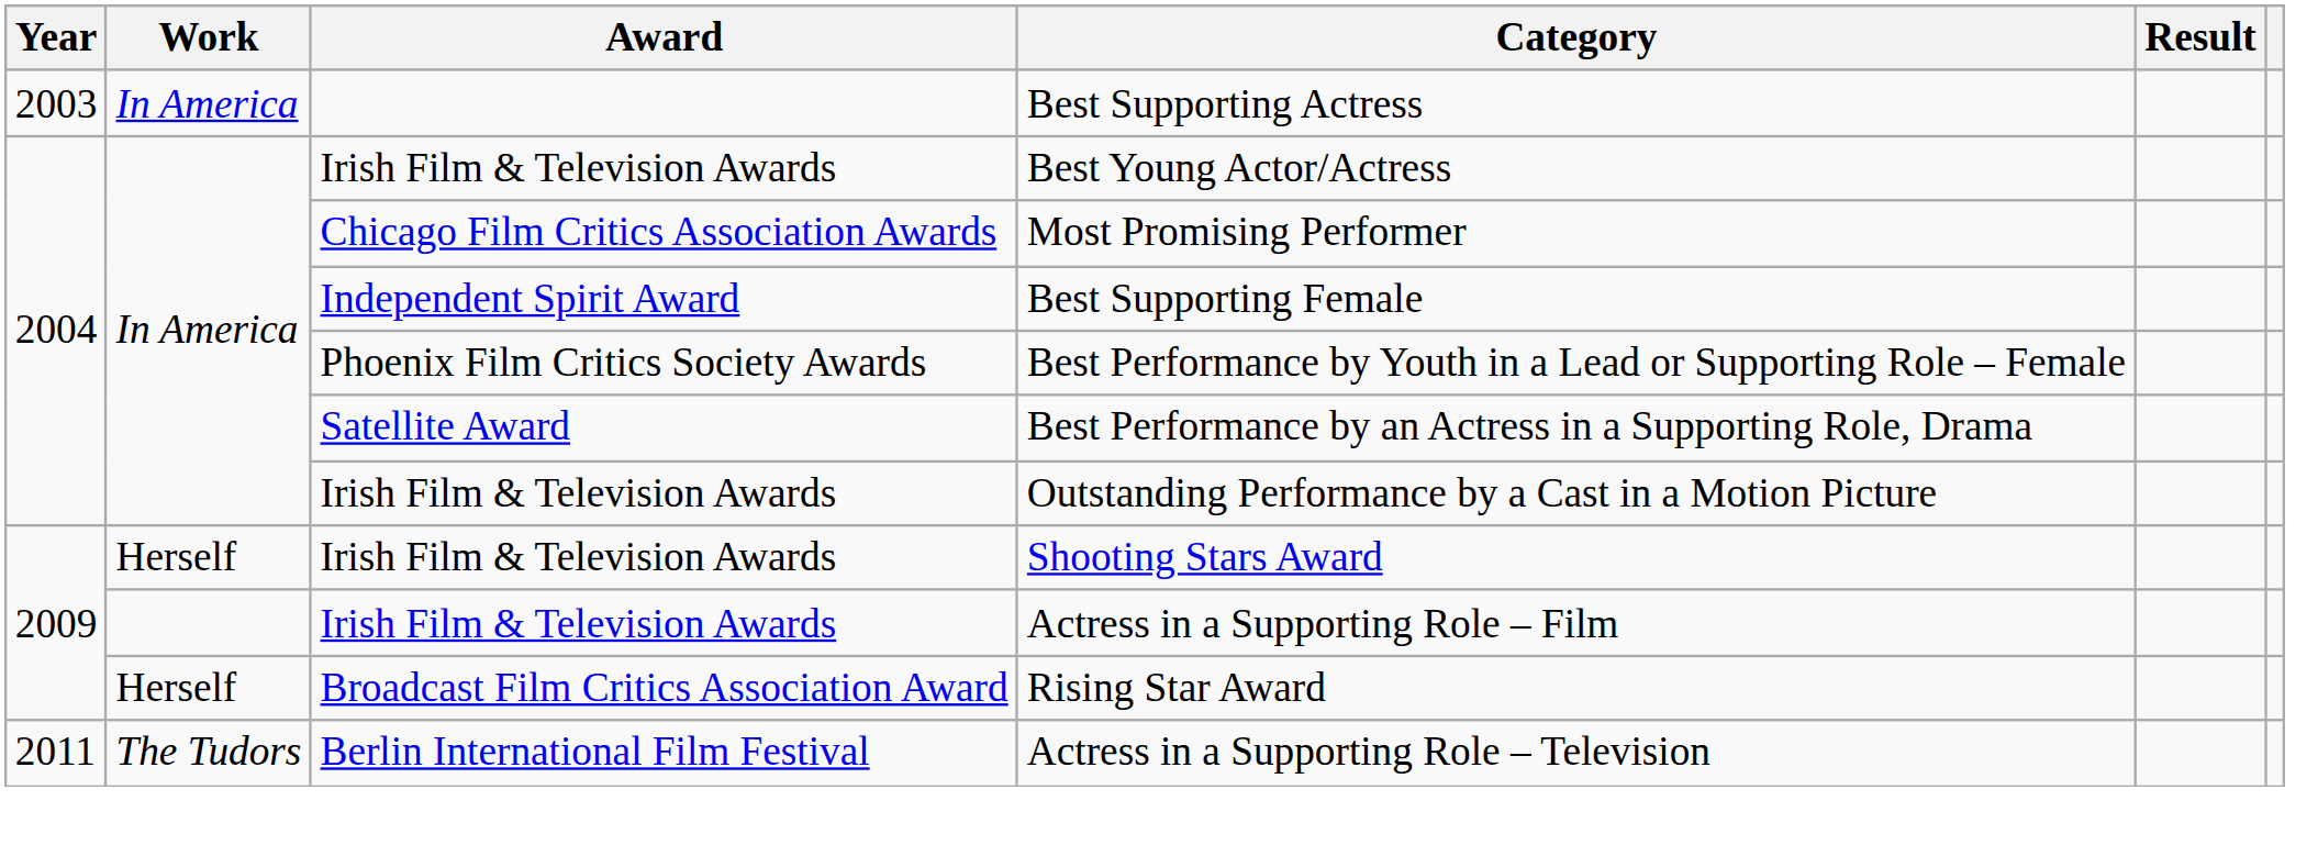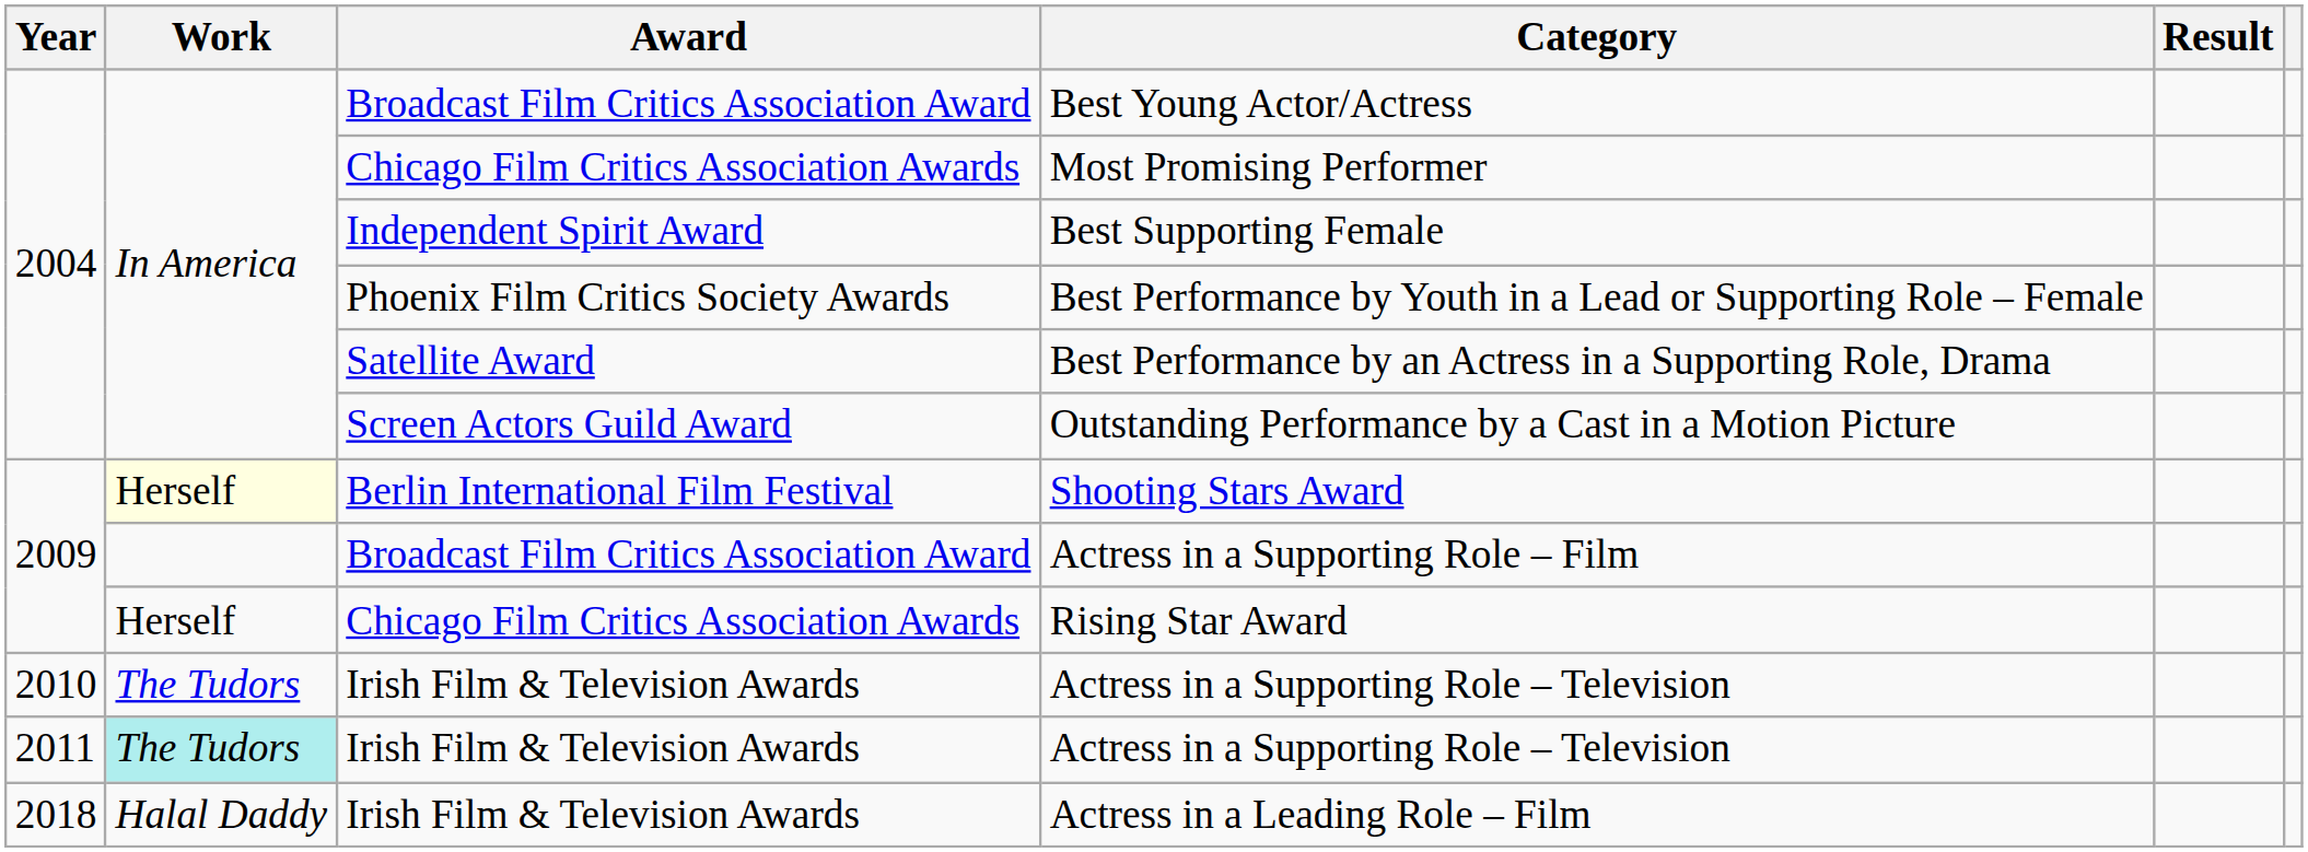 <table class="wikitable">
 <tr>
 <th>Year</th>
 <th>Work</th>
 <th>Award</th>
 <th>Category</th>
 <th>Result</th>
 <th></th>
 </tr>
 <tr>
-<td>2003</td>
-<td><em><a href='#'>In America</a></em></td>
-<td></td>
-<td>Best Supporting Actress</td>
-<td></td>
-<td style="text-align:center;"></td>
-</tr>
-<tr>
 <td rowspan="6">2004</td>
 <td rowspan="6"><em>In America</em></td>
-<td>Irish Film & Television Awards</td>
+<td><a href='#'>Broadcast Film Critics Association Award</a></td>
 <td>Best Young Actor/Actress</td>
 <td></td>
 <td style="text-align:center;"></td>
 </tr>
 <tr>
 <td><a href='#'>Chicago Film Critics Association Awards</a></td>
 <td>Most Promising Performer</td>
 <td></td>
 <td style="text-align:center;"></td>
 </tr>
 <tr>
 <td><a href='#'>Independent Spirit Award</a></td>
 <td>Best Supporting Female</td>
 <td></td>
 <td style="text-align:center;"></td>
 </tr>
 <tr>
 <td>Phoenix Film Critics Society Awards</td>
 <td>Best Performance by Youth in a Lead or Supporting Role – Female</td>
 <td></td>
 <td style="text-align:center;"></td>
 </tr>
 <tr>
 <td><a href='#'>Satellite Award</a></td>
 <td>Best Performance by an Actress in a Supporting Role, Drama</td>
 <td></td>
 <td style="text-align:center;"></td>
 </tr>
 <tr>
-<td>Irish Film & Television Awards</td>
+<td><a href='#'>Screen Actors Guild Award</a></td>
 <td>Outstanding Performance by a Cast in a Motion Picture</td>
 <td></td>
 <td style="text-align:center;"></td>
 </tr>
 <tr>
 <td rowspan="3">2009</td>
-<td>Herself</td>
-<td>Irish Film & Television Awards</td>
+<td style="background: lightyellow;">Herself</td>
+<td><a href='#'>Berlin International Film Festival</a></td>
 <td><a href='#'>Shooting Stars Award</a></td>
 <td></td>
 <td style="text-align:center;"></td>
 </tr>
 <tr>
 <td></td>
-<td><a href='#'>Irish Film & Television Awards</a></td>
+<td><a href='#'>Broadcast Film Critics Association Award</a></td>
 <td>Actress in a Supporting Role – Film</td>
 <td></td>
 <td style="text-align:center;"></td>
 </tr>
 <tr>
 <td>Herself</td>
-<td><a href='#'>Broadcast Film Critics Association Award</a></td>
+<td><a href='#'>Chicago Film Critics Association Awards</a></td>
 <td>Rising Star Award</td>
 <td></td>
 <td style="text-align:center;"></td>
 </tr>
 <tr>
-<td>2011</td>
-<td><em>The Tudors</em></td>
-<td><a href='#'>Berlin International Film Festival</a></td>
+<td>2010</td>
+<td><em><a href='#'>The Tudors</a></em></td>
+<td>Irish Film & Television Awards</td>
 <td>Actress in a Supporting Role – Television</td>
 <td></td>
 <td style="text-align:center;"></td>
 </tr>
+<tr>
+<td>2011</td>
+<td style="background: paleturquoise;"><em>The Tudors</em></td>
+<td>Irish Film & Television Awards</td>
+<td>Actress in a Supporting Role – Television</td>
+<td></td>
+<td style="text-align:center;"></td>
+</tr>
+<tr>
+<td>2018</td>
+<td><em>Halal Daddy</em></td>
+<td>Irish Film & Television Awards</td>
+<td>Actress in a Leading Role – Film</td>
+<td></td>
+<td style="text-align:center;"></td>
+</tr>
 </table>
